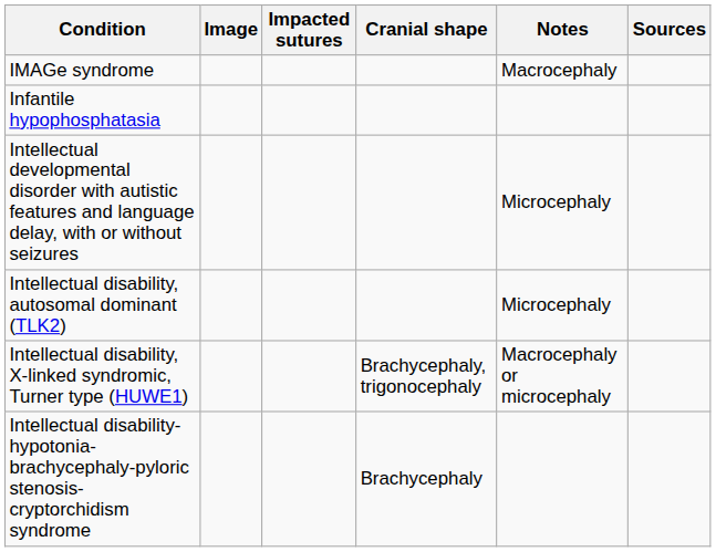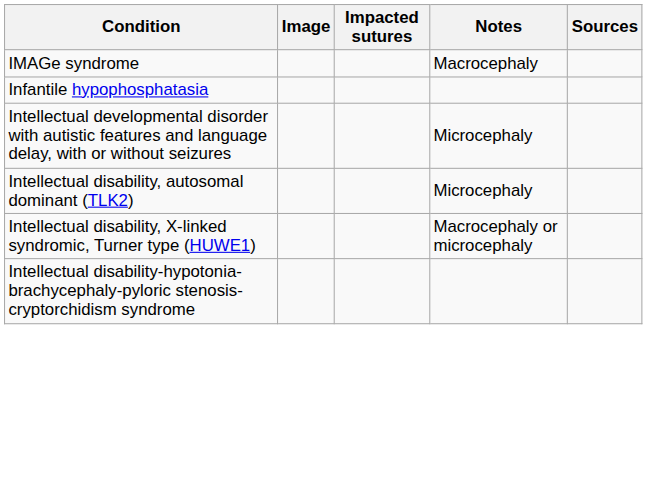 <table class="wikitable sortable">
 <tr>
 <th>Condition</th>
 <th>Image</th>
 <th>Impacted sutures</th>
-<th>Cranial shape</th>
 <th>Notes</th>
 <th>Sources</th>
 </tr>
 <tr>
 <td>IMAGe syndrome</td>
-<td></td>
 <td></td>
 <td></td>
 <td>Macrocephaly</td>
 <td></td>
 </tr>
 <tr>
 <td>Infantile <a href='#'>hypophosphatasia</a></td>
 <td></td>
 <td></td>
 <td></td>
 <td></td>
-<td></td>
 </tr>
 <tr>
 <td>Intellectual developmental disorder with autistic features and language delay, with or without seizures</td>
-<td></td>
 <td></td>
 <td></td>
 <td>Microcephaly</td>
 <td></td>
 </tr>
 <tr>
 <td>Intellectual disability, autosomal dominant (<a href='#'>TLK2</a>)</td>
 <td></td>
 <td></td>
-<td></td>
 <td>Microcephaly</td>
 <td></td>
 </tr>
 <tr>
 <td>Intellectual disability, X-linked syndromic, Turner type (<a href='#'>HUWE1</a>)</td>
 <td></td>
 <td></td>
-<td>Brachycephaly, trigonocephaly</td>
 <td>Macrocephaly or microcephaly</td>
 <td></td>
 </tr>
 <tr>
 <td>Intellectual disability-hypotonia-brachycephaly-pyloric stenosis-cryptorchidism syndrome</td>
 <td></td>
 <td></td>
-<td>Brachycephaly</td>
 <td></td>
 <td></td>
 </tr>
 </table>
